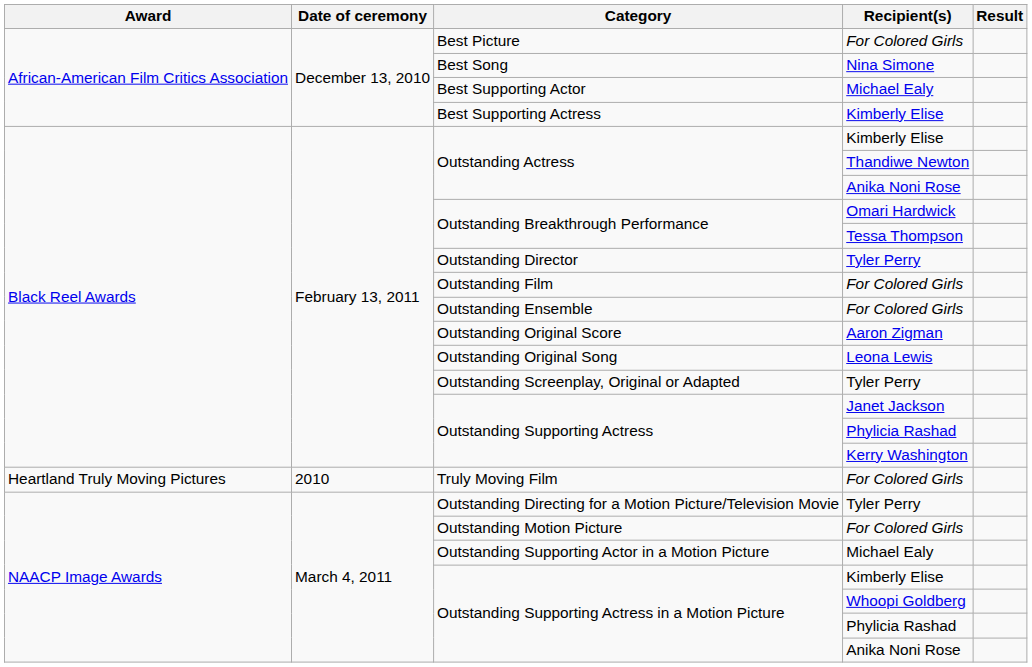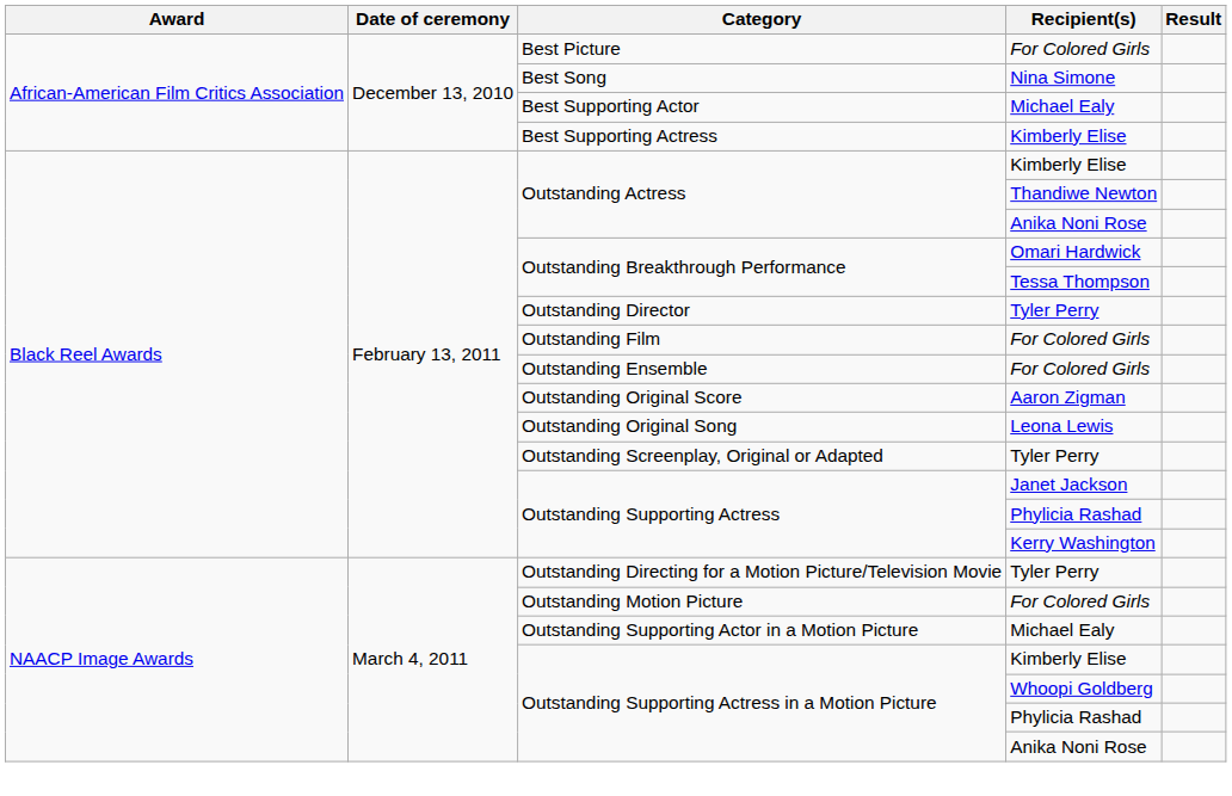 <table class="wikitable">
 <tr>
 <th>Award</th>
 <th>Date of ceremony</th>
 <th>Category</th>
 <th>Recipient(s)</th>
 <th>Result</th>
 </tr>
 <tr>
 <td rowspan="4"><a href='#'>African-American Film Critics Association</a></td>
 <td rowspan="4">December 13, 2010</td>
 <td>Best Picture</td>
 <td><em>For Colored Girls</em></td>
 <td></td>
 </tr>
 <tr>
 <td>Best Song</td>
 <td><a href='#'>Nina Simone</a></td>
 <td></td>
 </tr>
 <tr>
 <td>Best Supporting Actor</td>
 <td><a href='#'>Michael Ealy</a></td>
 <td></td>
 </tr>
 <tr>
 <td>Best Supporting Actress</td>
 <td><a href='#'>Kimberly Elise</a></td>
 <td></td>
 </tr>
 <tr>
 <td rowspan="14"><a href='#'>Black Reel Awards</a></td>
 <td rowspan="14">February 13, 2011</td>
 <td rowspan="3">Outstanding Actress</td>
 <td>Kimberly Elise</td>
 <td></td>
 </tr>
 <tr>
 <td><a href='#'>Thandiwe Newton</a></td>
 <td></td>
 </tr>
 <tr>
 <td><a href='#'>Anika Noni Rose</a></td>
 <td></td>
 </tr>
 <tr>
 <td rowspan="2">Outstanding Breakthrough Performance</td>
 <td><a href='#'>Omari Hardwick</a></td>
 <td></td>
 </tr>
 <tr>
 <td><a href='#'>Tessa Thompson</a></td>
 <td></td>
 </tr>
 <tr>
 <td>Outstanding Director</td>
 <td><a href='#'>Tyler Perry</a></td>
 <td></td>
 </tr>
 <tr>
 <td>Outstanding Film</td>
 <td><em>For Colored Girls</em></td>
 <td></td>
 </tr>
 <tr>
 <td>Outstanding Ensemble</td>
 <td><em>For Colored Girls</em></td>
 <td></td>
 </tr>
 <tr>
 <td>Outstanding Original Score</td>
 <td><a href='#'>Aaron Zigman</a></td>
 <td></td>
 </tr>
 <tr>
 <td>Outstanding Original Song</td>
 <td><a href='#'>Leona Lewis</a></td>
 <td></td>
 </tr>
 <tr>
 <td>Outstanding Screenplay, Original or Adapted</td>
 <td>Tyler Perry</td>
 <td></td>
 </tr>
 <tr>
 <td rowspan="3">Outstanding Supporting Actress</td>
 <td><a href='#'>Janet Jackson</a></td>
 <td></td>
 </tr>
 <tr>
 <td><a href='#'>Phylicia Rashad</a></td>
 <td></td>
 </tr>
 <tr>
 <td><a href='#'>Kerry Washington</a></td>
 <td></td>
 </tr>
 <tr>
-<td>Heartland Truly Moving Pictures</td>
-<td>2010</td>
-<td>Truly Moving Film</td>
-<td><em>For Colored Girls</em></td>
-<td></td>
-</tr>
-<tr>
 <td rowspan="7"><a href='#'>NAACP Image Awards</a></td>
 <td rowspan="7">March 4, 2011</td>
 <td>Outstanding Directing for a Motion Picture/Television Movie</td>
 <td>Tyler Perry</td>
 <td></td>
 </tr>
 <tr>
 <td>Outstanding Motion Picture</td>
 <td><em>For Colored Girls</em></td>
 <td></td>
 </tr>
 <tr>
 <td>Outstanding Supporting Actor in a Motion Picture</td>
 <td>Michael Ealy</td>
 <td></td>
 </tr>
 <tr>
 <td rowspan="4">Outstanding Supporting Actress in a Motion Picture</td>
 <td>Kimberly Elise</td>
 <td></td>
 </tr>
 <tr>
 <td><a href='#'>Whoopi Goldberg</a></td>
 <td></td>
 </tr>
 <tr>
 <td>Phylicia Rashad</td>
 <td></td>
 </tr>
 <tr>
 <td>Anika Noni Rose</td>
 <td></td>
 </tr>
 </table>
